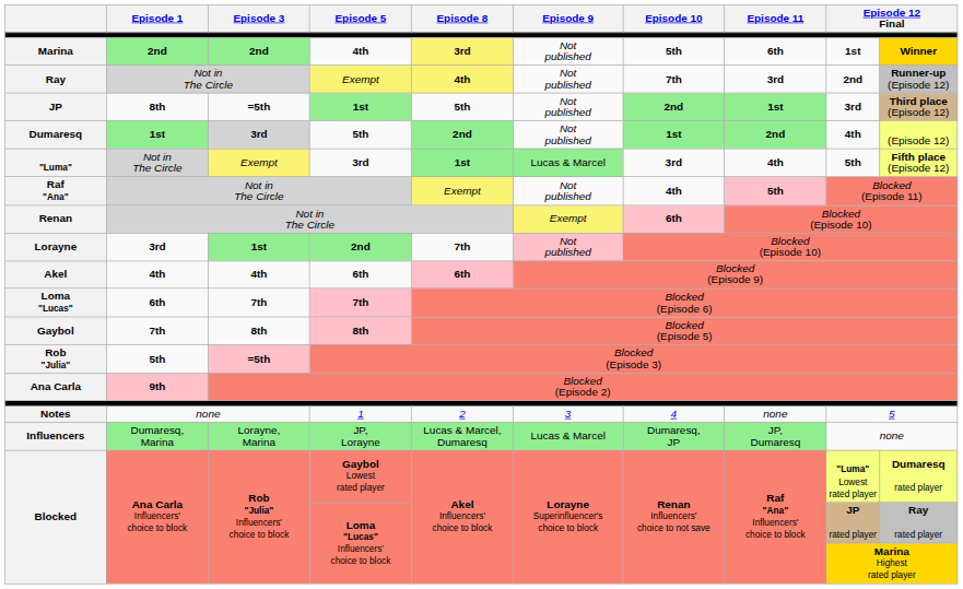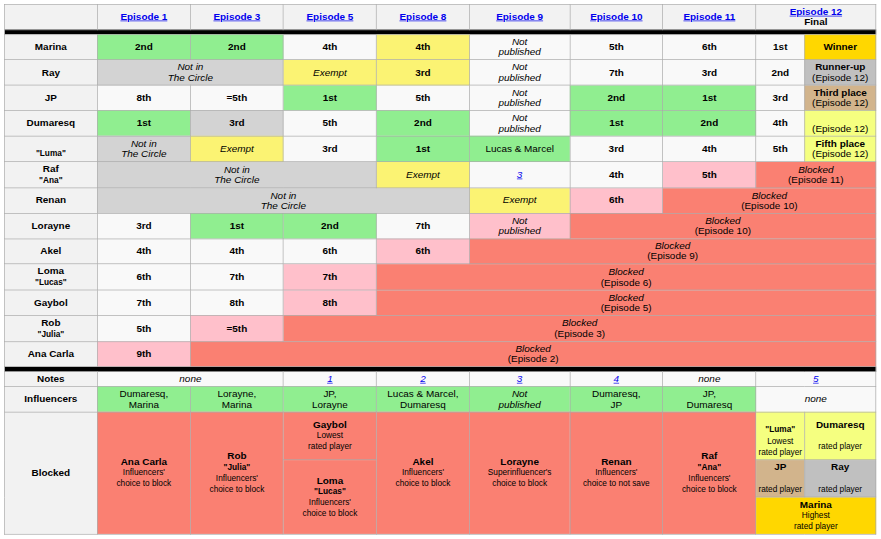 <table class="wikitable"  style="text-align:center; width:100%; font-size:90%; line-height:15px;">
 <tr>
 <th style="width:7%;"></th>
 <th style="width:7%;"><a href='#'>Episode 1</a></th>
 <th style="width:7%;"><a href='#'>Episode 3</a></th>
 <th style="width:7%;"><a href='#'>Episode 5</a></th>
 <th style="width:7%;"><a href='#'>Episode 8</a></th>
 <th style="width:7%;"><a href='#'>Episode 9</a></th>
 <th style="width:7%;"><a href='#'>Episode 10</a></th>
 <th style="width:7%;"><a href='#'>Episode 11</a></th>
 <th style="width:7%;" colspan="2"><a href='#'>Episode 12</a><br>Final</th>
 </tr>
 <tr>
 <th style="background:#000" colspan="13"></th>
 </tr>
 <tr>
 <th>Marina</th>
 <td style="background:lightgreen;"><strong>2nd</strong></td>
 <td style="background:lightgreen;"><strong>2nd</strong></td>
 <td><strong>4th</strong></td>
-<td style="background:#FBF373"><strong>3rd</strong></td>
+<td style="background:#FBF373"><strong>4th</strong></td>
 <td><em>Not<br>published</em></td>
 <td><strong>5th</strong></td>
 <td><strong>6th</strong></td>
 <td><strong>1st</strong></td>
 <td style="background:gold;"><strong>Winner</strong><br></td>
 </tr>
 <tr>
 <th>Ray</th>
 <td colspan="2" bgcolor="lightgrey"><em>Not in<br>The Circle</em></td>
 <td style="background:#FBF373"><em>Exempt</em></td>
-<td style="background:#FBF373"><strong>4th</strong></td>
+<td style="background:#FBF373"><strong>3rd</strong></td>
 <td><em>Not<br>published</em></td>
 <td><strong>7th</strong></td>
 <td><strong>3rd</strong></td>
 <td><strong>2nd</strong></td>
 <td style="background:silver;"><strong>Runner-up</strong><br>(Episode 12)</td>
 </tr>
 <tr>
 <th>JP</th>
 <td><strong>8th</strong></td>
 <td><strong>=5th</strong></td>
 <td style="background:lightgreen;"><strong>1st</strong></td>
 <td><strong>5th</strong></td>
 <td><em>Not<br>published</em></td>
 <td style="background:lightgreen;"><strong>2nd</strong></td>
 <td style="background:lightgreen;"><strong>1st</strong></td>
 <td><strong>3rd</strong></td>
 <td style="background:tan;"><strong>Third place</strong><br>(Episode 12)</td>
 </tr>
 <tr>
 <th>Dumaresq</th>
 <td style="background:lightgreen;"><strong>1st</strong></td>
 <td style="background: lightgrey;"><strong>3rd</strong></td>
 <td><strong>5th</strong></td>
 <td style="background:lightgreen;"><strong>2nd</strong></td>
 <td><em>Not<br>published</em></td>
 <td style="background:lightgreen;"><strong>1st</strong></td>
 <td style="background:lightgreen;"><strong>2nd</strong></td>
 <td><strong>4th</strong></td>
 <td style="background:#F5FF80;"><br>(Episode 12)</td>
 </tr>
 <tr>
 <th><br><small>"Luma"</small></th>
 <td bgcolor="lightgrey"><em>Not in<br>The Circle</em></td>
 <td style="background:#FBF373"><em>Exempt</em></td>
 <td><strong>3rd</strong></td>
 <td style="background:lightgreen;"><strong>1st</strong></td>
 <td style="background:lightgreen;">Lucas & Marcel</td>
 <td><strong>3rd</strong></td>
 <td><strong>4th</strong></td>
 <td><strong>5th</strong></td>
 <td style="background:#F5FF80;"><strong>Fifth place</strong><br>(Episode 12)</td>
 </tr>
 <tr>
 <th>Raf<br><small>"Ana"</small></th>
 <td colspan="3" bgcolor="lightgrey"><em>Not in<br>The Circle</em></td>
 <td style="background:#FBF373"><em>Exempt</em></td>
-<td><em>Not<br>published</em></td>
+<td><em><a href='#'>3</a></em></td>
 <td><strong>4th</strong></td>
 <td style="background:pink;"><strong>5th</strong></td>
 <td style="background:salmon" colspan="2"><em>Blocked</em><br>(Episode 11)</td>
 </tr>
 <tr>
 <th>Renan</th>
 <td colspan="4" bgcolor="lightgrey"><em>Not in<br>The Circle</em></td>
 <td style="background:#FBF373"><em>Exempt</em></td>
 <td style="background:pink;"><strong>6th</strong></td>
 <td style="background:salmon" colspan="3"><em>Blocked</em><br>(Episode 10)</td>
 </tr>
 <tr>
 <th>Lorayne</th>
 <td><strong>3rd</strong></td>
 <td style="background:lightgreen;"><strong>1st</strong></td>
 <td style="background:lightgreen;"><strong>2nd</strong></td>
 <td><strong>7th</strong></td>
 <td style="background:pink;"><em>Not<br>published</em></td>
 <td style="background:salmon" colspan="4"><em>Blocked</em><br>(Episode 10)</td>
 </tr>
 <tr>
 <th>Akel</th>
 <td><strong>4th</strong></td>
 <td><strong>4th</strong></td>
 <td><strong>6th</strong></td>
 <td style="background:pink;"><strong>6th</strong></td>
 <td style="background:salmon" colspan="5"><em>Blocked</em><br>(Episode 9)</td>
 </tr>
 <tr>
 <th>Loma<br><small>"Lucas"</small></th>
 <td><strong>6th</strong></td>
 <td><strong>7th</strong></td>
 <td style="background:pink;"><strong>7th</strong></td>
 <td style="background:salmon" colspan="6"><em>Blocked</em><br>(Episode 6)</td>
 </tr>
 <tr>
 <th>Gaybol</th>
 <td><strong>7th</strong></td>
 <td><strong>8th</strong></td>
 <td style="background:pink;"><strong>8th</strong></td>
 <td style="background:salmon" colspan="6"><em>Blocked</em><br>(Episode 5)</td>
 </tr>
 <tr>
 <th>Rob<br><small>"Julia"</small></th>
 <td><strong>5th</strong></td>
 <td style="background:pink;"><strong>=5th</strong></td>
 <td style="background:salmon" colspan="7"><em>Blocked</em><br>(Episode 3)</td>
 </tr>
 <tr>
 <th>Ana Carla</th>
 <td style="background:pink;"><strong>9th</strong></td>
 <td style="background:salmon" colspan="8"><em>Blocked</em><br>(Episode 2)</td>
 </tr>
 <tr>
 <th style="background:#000" colspan="13"></th>
 </tr>
 <tr>
 <th>Notes</th>
 <td colspan="2"><em>none</em></td>
 <td><em><a href='#'>1</a></em></td>
 <td><em><a href='#'>2</a></em></td>
 <td><em><a href='#'>3</a></em></td>
 <td><em><a href='#'>4</a></em></td>
 <td><em>none</em></td>
 <td colspan="2"><em><a href='#'>5</a></em></td>
 </tr>
 <tr>
 <th>Influencers</th>
 <td style="background:lightgreen;">Dumaresq,<br>Marina</td>
 <td style="background:lightgreen;">Lorayne,<br>Marina</td>
 <td style="background:lightgreen;">JP,<br>Lorayne</td>
 <td style="background:lightgreen;">Lucas & Marcel,<br>Dumaresq</td>
-<td style="background:lightgreen;">Lucas & Marcel</td>
+<td style="background:lightgreen;"><em>Not<br>published</em> </td>
 <td style="background:lightgreen;">Dumaresq,<br>JP</td>
 <td style="background:lightgreen;">JP,<br>Dumaresq</td>
 <td colspan="2"><em>none</em></td>
 </tr>
 <tr>
 <th rowspan=3>Blocked</th>
 <td style="background:#FA8072" rowspan=3><strong>Ana Carla</strong><br><small>Influencers'<br>choice to block</small></td>
 <td style="background:#FA8072" rowspan=3><strong>Rob<br><small>"Julia"</small></strong><br><small>Influencers'<br>choice to block</small></td>
 <td style="background:#FA8072"><strong>Gaybol</strong><br><small>Lowest<br>rated player</small></td>
 <td style="background:#FA8072" rowspan=3><strong>Akel</strong><br><small>Influencers'<br>choice to block</small></td>
 <td style="background:#FA8072" rowspan=3><strong>Lorayne</strong><br><small>Superinfluencer's<br>choice to block</small></td>
 <td style="background:#FA8072" rowspan=3><strong>Renan</strong><br><small>Influencers'<br>choice to not save</small></td>
 <td style="background:#FA8072" rowspan=3><strong>Raf<br><small>"Ana"</small></strong><br><small>Influencers'<br>choice to block</small></td>
 <td style="background:#F5FF80"><strong><br><small>"Luma"</small></strong><br><small>Lowest<br>rated player</small></td>
 <td style="background:#F5FF80"><strong>Dumaresq</strong><br><small><br>rated player</small></td>
 </tr>
 <tr>
 <td style="background:#FA8072" rowspan=2><strong>Loma<br><small>"Lucas"</small></strong><br><small>Influencers'<br>choice to block</small></td>
 <td style="background:tan"><strong>JP</strong><br><small><br>rated player</small></td>
 <td style="background:silver"><strong>Ray</strong><br><small><br>rated player</small></td>
 </tr>
 <tr>
 <td style="background:gold" colspan="2"><strong>Marina</strong><br><small>Highest<br>rated player</small></td>
 </tr>
 </table>
